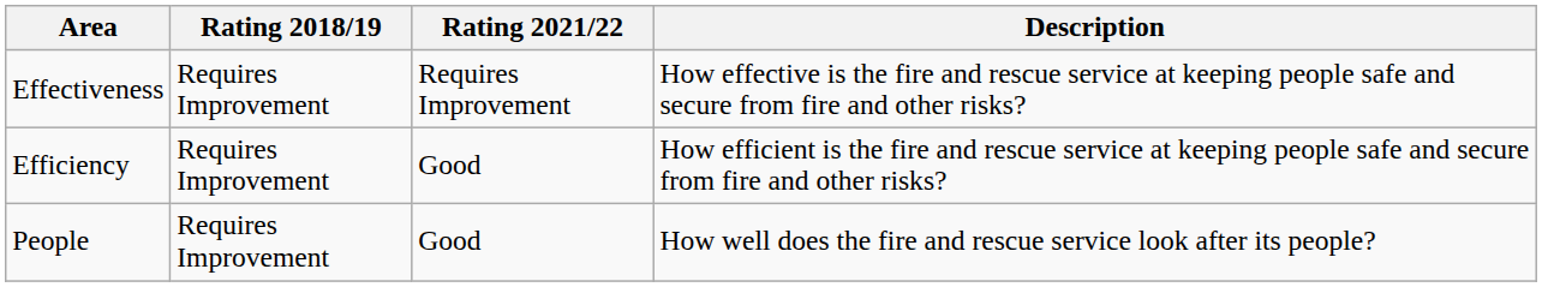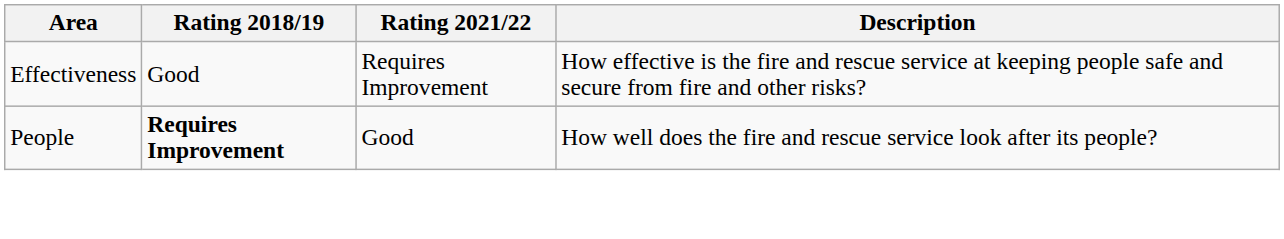 <table class="wikitable">
 <tr>
 <th>Area</th>
 <th>Rating 2018/19</th>
 <th>Rating 2021/22</th>
 <th>Description</th>
 </tr>
 <tr>
 <td>Effectiveness</td>
-<td>Requires Improvement</td>
+<td>Good</td>
 <td>Requires Improvement</td>
 <td>How effective is the fire and rescue service at keeping people safe and secure from fire and other risks?</td>
 </tr>
 <tr>
-<td>Efficiency</td>
-<td>Requires Improvement</td>
-<td>Good</td>
-<td>How efficient is the fire and rescue service at keeping people safe and secure from fire and other risks?</td>
-</tr>
-<tr>
 <td>People</td>
-<td>Requires Improvement</td>
+<td><strong>Requires Improvement</strong></td>
 <td>Good</td>
 <td>How well does the fire and rescue service look after its people?</td>
 </tr>
 </table>
